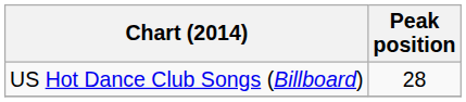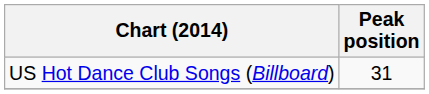 <table class="wikitable sortable">
 <tr>
 <th>Chart (2014)</th>
 <th>Peak<br>position</th>
 </tr>
 <tr>
 <td>US <a href='#'>Hot Dance Club Songs</a> (<em><a href='#'>Billboard</a></em>)</td>
-<td style="text-align:center;">28</td>
+<td style="text-align:center;">31</td>
 </tr>
 <tr>
 </tr>
 </table>
